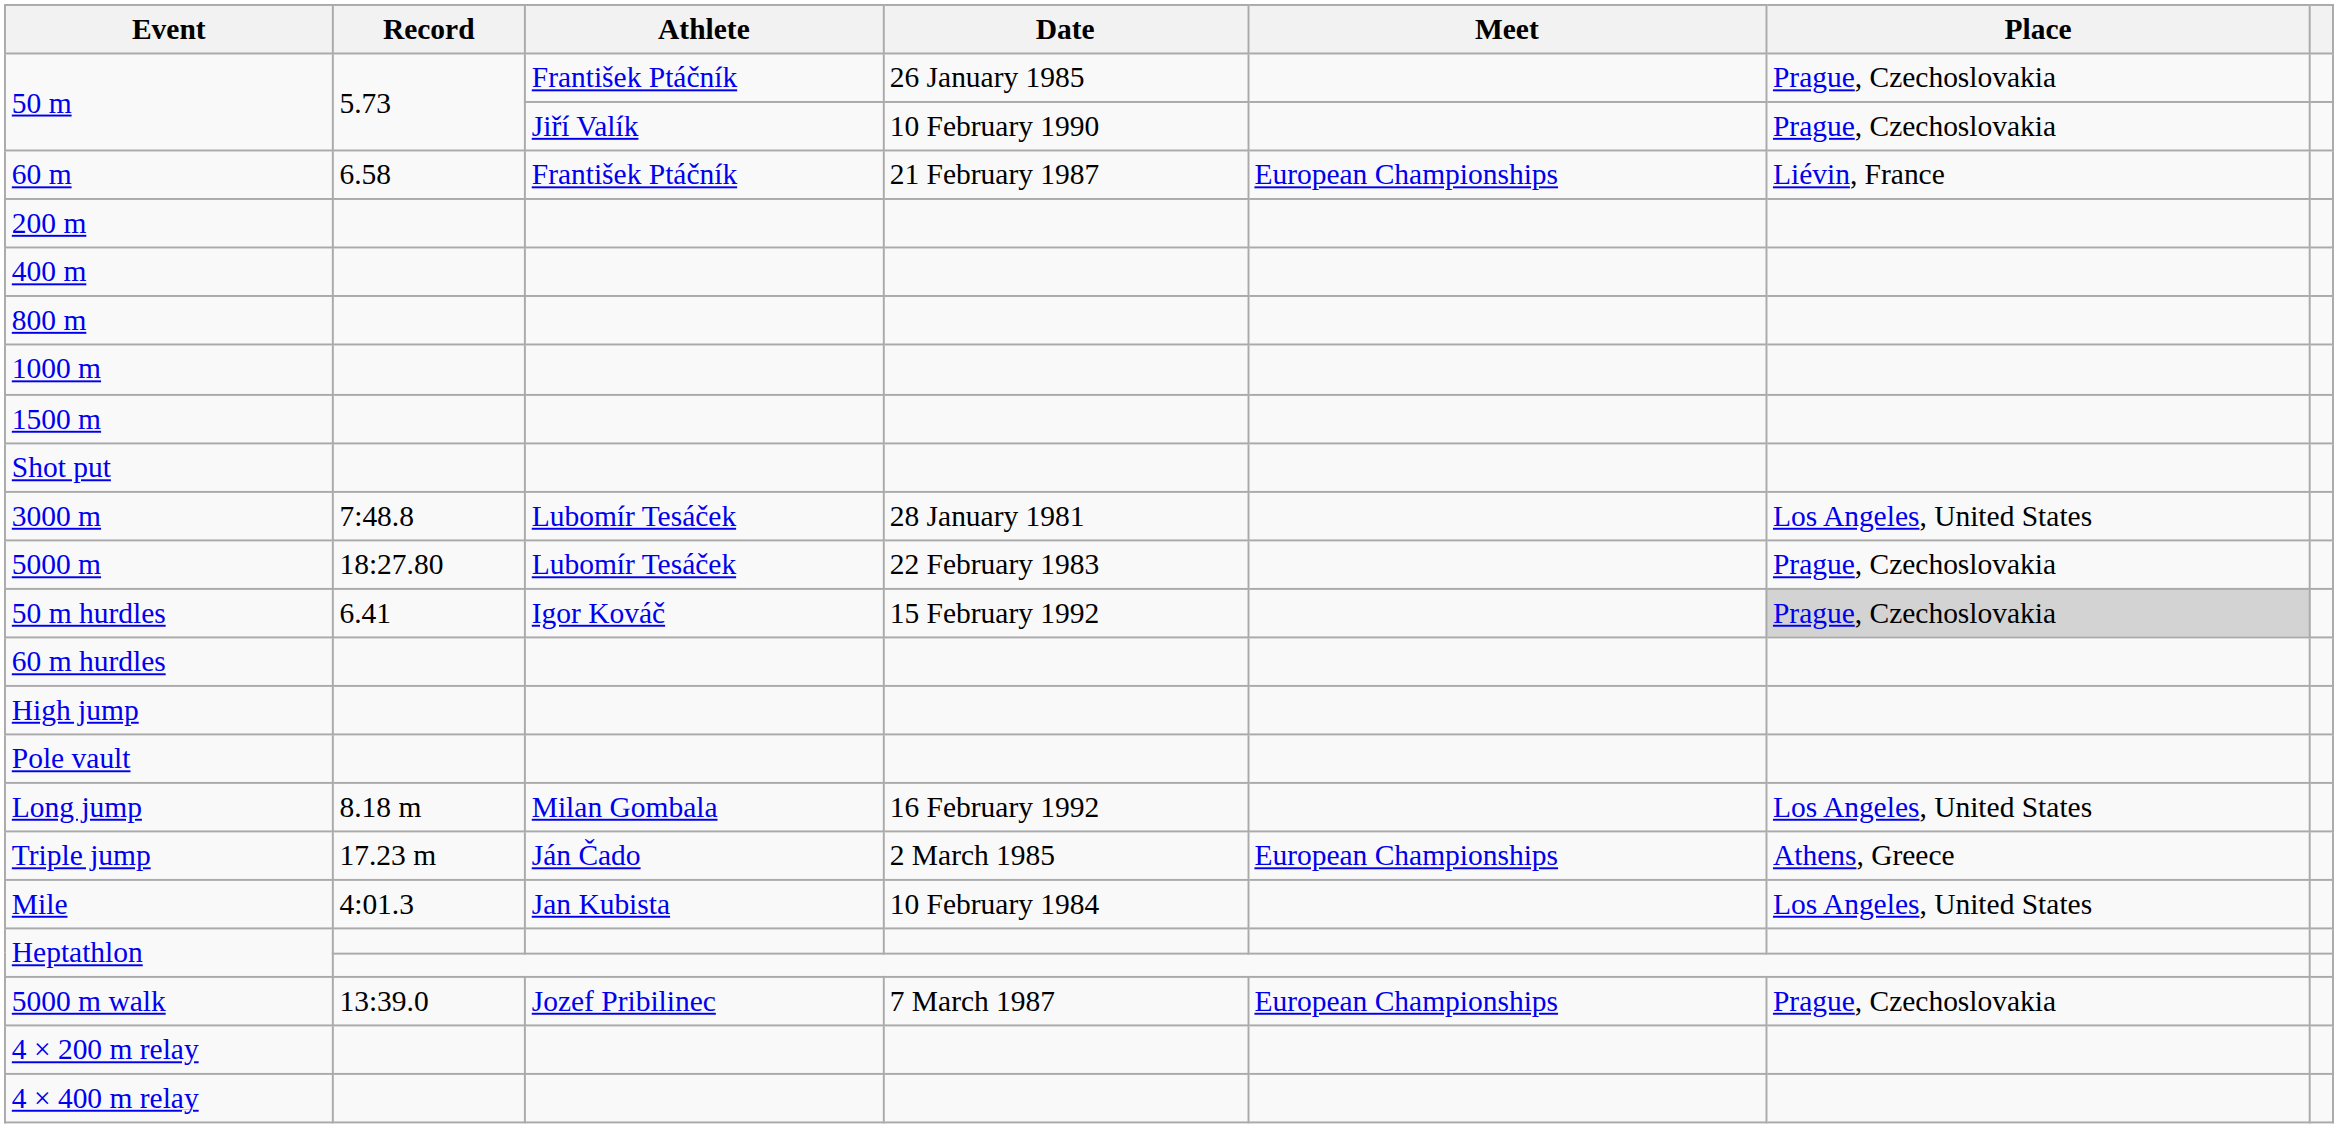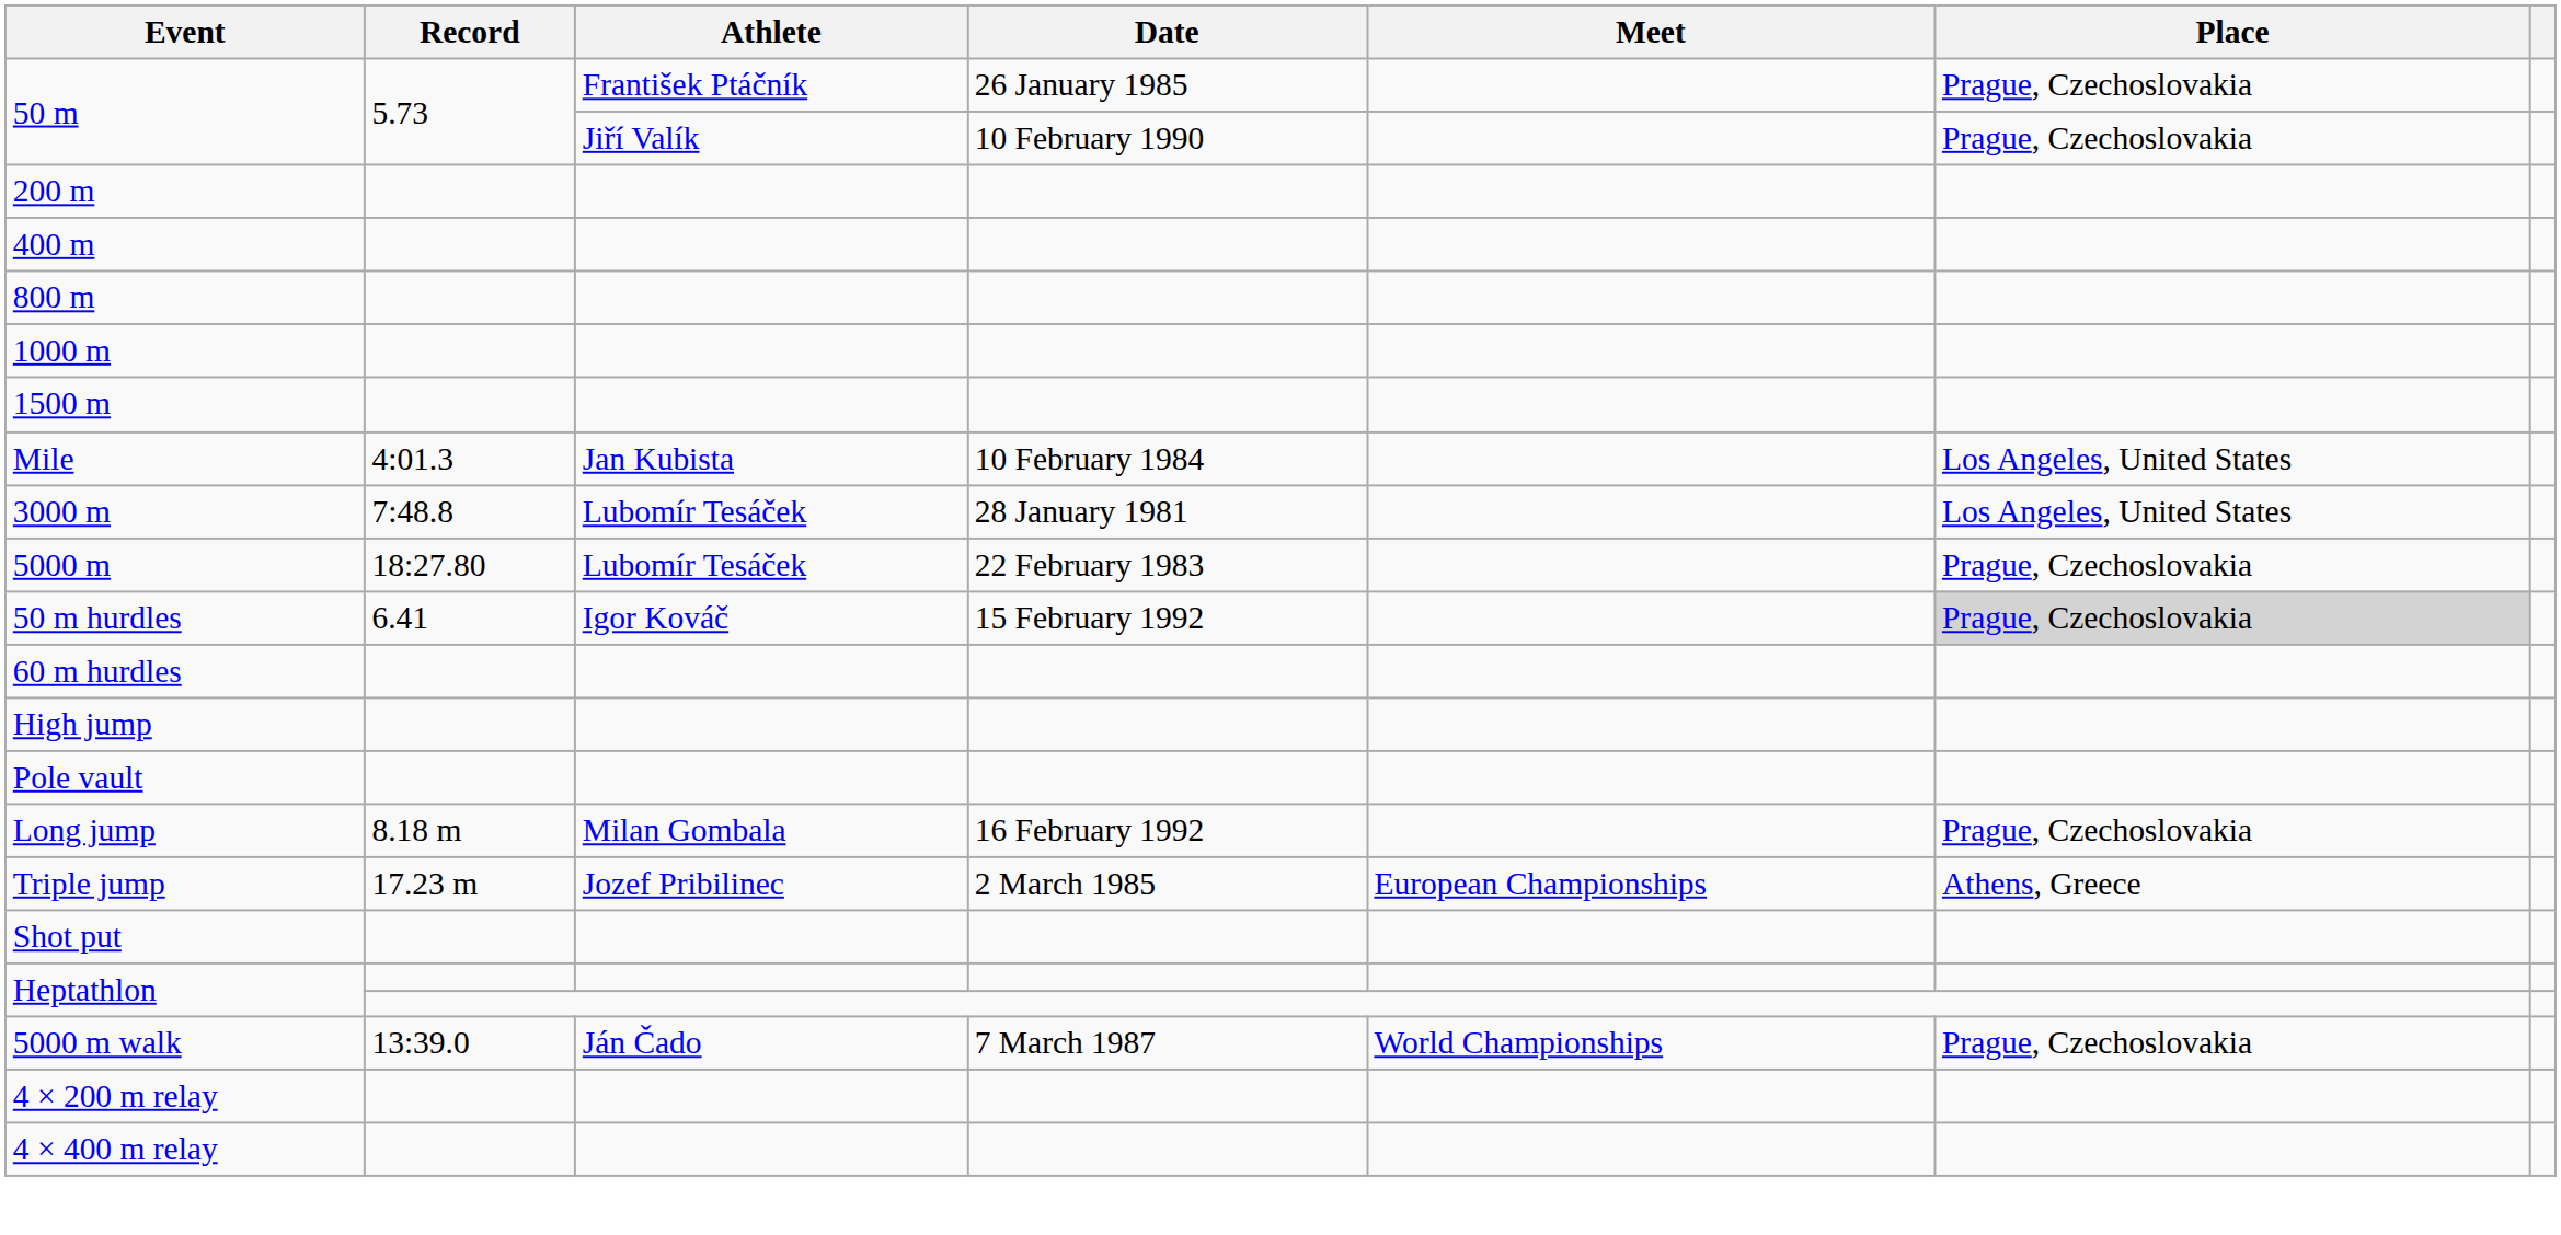 <table class="wikitable" style="font-size:95%; width: 95%;">
 <tr>
 <th>Event</th>
 <th>Record</th>
 <th>Athlete</th>
 <th>Date</th>
 <th>Meet</th>
 <th>Place</th>
 <th></th>
 </tr>
 <tr>
 <td rowspan=2><a href='#'>50 m</a></td>
 <td rowspan=2>5.73</td>
 <td><a href='#'>František Ptáčník</a></td>
 <td>26 January 1985</td>
 <td></td>
 <td><a href='#'>Prague</a>, Czechoslovakia</td>
 <td></td>
 </tr>
 <tr>
 <td><a href='#'>Jiří Valík</a></td>
 <td>10 February 1990</td>
 <td></td>
 <td><a href='#'>Prague</a>, Czechoslovakia</td>
-<td></td>
-</tr>
-<tr>
-<td><a href='#'>60 m</a></td>
-<td>6.58</td>
-<td><a href='#'>František Ptáčník</a></td>
-<td>21 February 1987</td>
-<td><a href='#'>European Championships</a></td>
-<td><a href='#'>Liévin</a>, France</td>
 <td></td>
 </tr>
 <tr>
 <td><a href='#'>200 m</a></td>
 <td></td>
 <td></td>
 <td></td>
 <td></td>
 <td></td>
 <td></td>
 </tr>
 <tr>
 <td><a href='#'>400 m</a></td>
 <td></td>
 <td></td>
 <td></td>
 <td></td>
 <td></td>
 </tr>
 <tr>
 <td><a href='#'>800 m</a></td>
 <td></td>
 <td></td>
 <td></td>
 <td></td>
 <td></td>
 <td></td>
 </tr>
 <tr>
 <td><a href='#'>1000 m</a></td>
 <td></td>
 <td></td>
 <td></td>
 <td></td>
 <td></td>
 <td></td>
 </tr>
 <tr>
 <td><a href='#'>1500 m</a></td>
 <td></td>
 <td></td>
 <td></td>
 <td></td>
 <td></td>
 <td></td>
 </tr>
 <tr>
-<td><a href='#'>Shot put</a></td>
+<td><a href='#'>Mile</a></td>
+<td>4:01.3</td>
+<td><a href='#'>Jan Kubista</a></td>
+<td>10 February 1984</td>
 <td></td>
-<td></td>
-<td></td>
-<td></td>
-<td></td>
+<td><a href='#'>Los Angeles</a>, United States</td>
 <td></td>
 </tr>
 <tr>
 <td><a href='#'>3000 m</a></td>
 <td>7:48.8</td>
 <td><a href='#'>Lubomír Tesáček</a></td>
 <td>28 January 1981</td>
 <td></td>
 <td><a href='#'>Los Angeles</a>, United States</td>
 <td></td>
 </tr>
 <tr>
 <td><a href='#'>5000 m</a></td>
 <td>18:27.80</td>
 <td><a href='#'>Lubomír Tesáček</a></td>
 <td>22 February 1983</td>
 <td></td>
 <td><a href='#'>Prague</a>, Czechoslovakia</td>
 <td></td>
 </tr>
 <tr>
 <td><a href='#'>50 m hurdles</a></td>
 <td>6.41</td>
 <td><a href='#'>Igor Kováč</a></td>
 <td>15 February 1992</td>
 <td></td>
 <td style="background: lightgrey;"><a href='#'>Prague</a>, Czechoslovakia</td>
 <td></td>
 </tr>
 <tr>
 <td><a href='#'>60 m hurdles</a></td>
 <td></td>
 <td></td>
 <td></td>
 <td></td>
 <td></td>
 <td></td>
 </tr>
 <tr>
 <td><a href='#'>High jump</a></td>
 <td></td>
 <td></td>
 <td></td>
 <td></td>
 <td></td>
 <td></td>
 </tr>
 <tr>
 <td><a href='#'>Pole vault</a></td>
 <td></td>
 <td></td>
 <td></td>
 <td></td>
 <td></td>
 <td></td>
 </tr>
 <tr>
 <td><a href='#'>Long jump</a></td>
 <td>8.18 m</td>
 <td><a href='#'>Milan Gombala</a></td>
 <td>16 February 1992</td>
 <td></td>
-<td><a href='#'>Los Angeles</a>, United States</td>
+<td><a href='#'>Prague</a>, Czechoslovakia</td>
 <td></td>
 </tr>
 <tr>
 <td><a href='#'>Triple jump</a></td>
 <td>17.23 m</td>
-<td><a href='#'>Ján Čado</a></td>
+<td><a href='#'>Jozef Pribilinec</a></td>
 <td>2 March 1985</td>
 <td><a href='#'>European Championships</a></td>
 <td><a href='#'>Athens</a>, Greece</td>
 <td></td>
 </tr>
 <tr>
-<td><a href='#'>Mile</a></td>
-<td>4:01.3</td>
-<td><a href='#'>Jan Kubista</a></td>
-<td>10 February 1984</td>
+<td><a href='#'>Shot put</a></td>
 <td></td>
-<td><a href='#'>Los Angeles</a>, United States</td>
+<td></td>
+<td></td>
+<td></td>
+<td></td>
 <td></td>
 </tr>
 <tr>
 <td rowspan=2><a href='#'>Heptathlon</a></td>
 <td></td>
 <td></td>
 <td></td>
 <td></td>
 <td></td>
 <td></td>
 </tr>
 <tr>
 <td colspan=5></td>
 <td></td>
 </tr>
 <tr>
 <td><a href='#'>5000 m walk</a></td>
 <td>13:39.0</td>
-<td><a href='#'>Jozef Pribilinec</a></td>
+<td><a href='#'>Ján Čado</a></td>
 <td>7 March 1987</td>
-<td><a href='#'>European Championships</a></td>
+<td><a href='#'>World Championships</a></td>
 <td><a href='#'>Prague</a>, Czechoslovakia</td>
 <td></td>
 </tr>
 <tr>
 <td><a href='#'>4 × 200 m relay</a></td>
 <td></td>
 <td></td>
 <td></td>
 <td></td>
 <td></td>
 <td></td>
 </tr>
 <tr>
 <td><a href='#'>4 × 400 m relay</a></td>
 <td></td>
 <td></td>
 <td></td>
 <td></td>
 <td></td>
 <td></td>
 </tr>
 </table>
